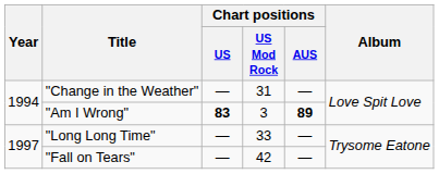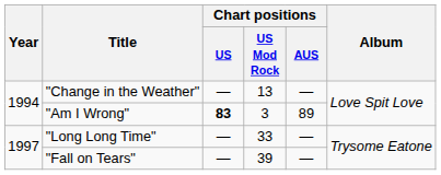 <table class="wikitable">
 <tr>
 <th rowspan="2">Year</th>
 <th rowspan="2">Title</th>
 <th colspan="3">Chart positions</th>
 <th rowspan="2">Album</th>
 </tr>
 <tr>
 <th width="40"><small><a href='#'>US</a></small><br></th>
 <th width="40"><small><a href='#'>US Mod Rock</a></small><br></th>
 <th width="40"><small><a href='#'>AUS</a></small><br></th>
 </tr>
 <tr>
 <td rowspan="2">1994</td>
 <td>"Change in the Weather"</td>
 <td align="center">—</td>
-<td align="center">31</td>
+<td align="center">13</td>
 <td align="center">—</td>
 <td rowspan="2"><em>Love Spit Love</em></td>
 </tr>
 <tr>
 <td>"Am I Wrong"</td>
 <td align="center"><strong>83</strong></td>
 <td align="center">3</td>
-<td align="center"><strong>89</strong></td>
+<td align="center">89</td>
 </tr>
 <tr>
 <td rowspan="2">1997</td>
 <td>"Long Long Time"</td>
 <td align="center">—</td>
 <td align="center">33</td>
 <td align="center">—</td>
 <td rowspan="2"><em>Trysome Eatone</em></td>
 </tr>
 <tr>
 <td>"Fall on Tears"</td>
 <td align="center">—</td>
-<td align="center">42</td>
+<td align="center">39</td>
 <td align="center">—</td>
 </tr>
 </table>
